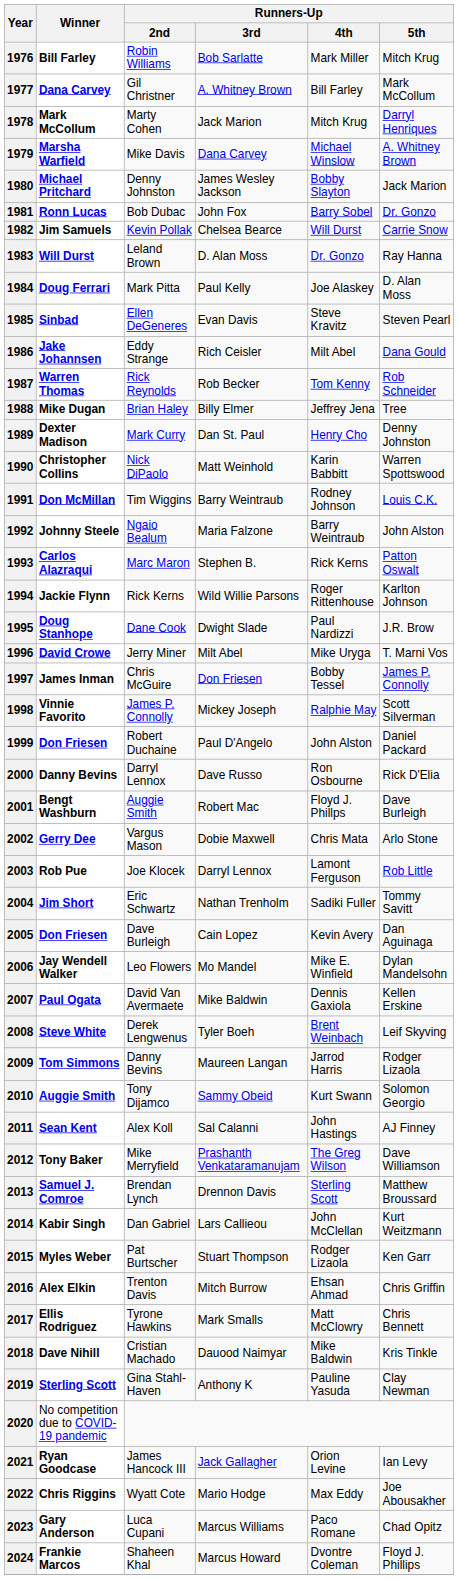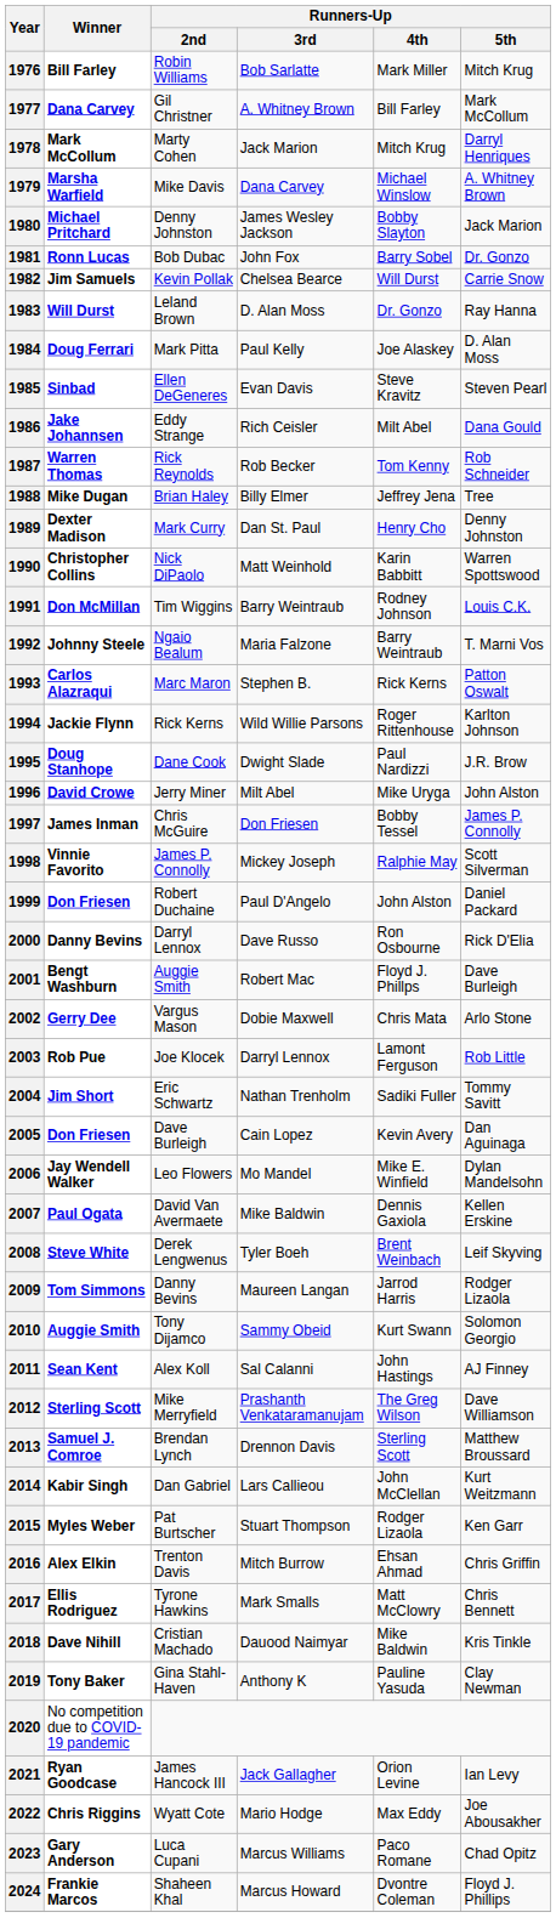 <table class="wikitable">
 <tr>
 <th rowspan="2">Year</th>
 <th rowspan="2">Winner</th>
 <th colspan=4>Runners-Up</th>
 </tr>
 <tr>
 <th>2nd</th>
 <th>3rd</th>
 <th>4th</th>
 <th>5th</th>
 </tr>
 <tr>
 <th>1976</th>
 <td style="background:white;"><strong>Bill Farley</strong></td>
 <td><a href='#'>Robin Williams</a></td>
 <td><a href='#'>Bob Sarlatte</a></td>
 <td>Mark Miller</td>
 <td>Mitch Krug</td>
 </tr>
 <tr>
 <th>1977</th>
 <td style="background:white;"><strong><a href='#'>Dana Carvey</a></strong></td>
 <td>Gil Christner</td>
 <td><a href='#'>A. Whitney Brown</a></td>
 <td>Bill Farley</td>
 <td>Mark McCollum</td>
 </tr>
 <tr>
 <th>1978</th>
 <td style="background:white;"><strong>Mark McCollum</strong></td>
 <td>Marty Cohen</td>
 <td>Jack Marion</td>
 <td>Mitch Krug</td>
 <td><a href='#'>Darryl Henriques</a></td>
 </tr>
 <tr>
 <th>1979</th>
 <td style="background:white;"><strong><a href='#'>Marsha Warfield</a></strong></td>
 <td>Mike Davis</td>
 <td><a href='#'>Dana Carvey</a></td>
 <td><a href='#'>Michael Winslow</a></td>
 <td><a href='#'>A. Whitney Brown</a></td>
 </tr>
 <tr>
 <th>1980</th>
 <td style="background:white;"><strong><a href='#'>Michael Pritchard</a></strong></td>
 <td>Denny Johnston</td>
 <td>James Wesley Jackson</td>
 <td><a href='#'>Bobby Slayton</a></td>
 <td>Jack Marion</td>
 </tr>
 <tr>
 <th>1981</th>
 <td style="background:white;"><strong><a href='#'>Ronn Lucas</a></strong></td>
 <td>Bob Dubac</td>
 <td>John Fox</td>
 <td><a href='#'>Barry Sobel</a></td>
 <td><a href='#'>Dr. Gonzo</a></td>
 </tr>
 <tr>
 <th>1982</th>
 <td style="background:white;"><strong>Jim Samuels</strong></td>
 <td><a href='#'>Kevin Pollak</a></td>
 <td>Chelsea Bearce</td>
 <td><a href='#'>Will Durst</a></td>
 <td><a href='#'>Carrie Snow</a></td>
 </tr>
 <tr>
 <th>1983</th>
 <td style="background:white;"><strong><a href='#'>Will Durst</a></strong></td>
 <td>Leland Brown</td>
 <td>D. Alan Moss</td>
 <td><a href='#'>Dr. Gonzo</a></td>
 <td>Ray Hanna</td>
 </tr>
 <tr>
 <th>1984</th>
 <td style="background:white;"><strong><a href='#'>Doug Ferrari</a></strong></td>
 <td>Mark Pitta</td>
 <td>Paul Kelly</td>
 <td>Joe Alaskey</td>
 <td>D. Alan Moss</td>
 </tr>
 <tr>
 <th>1985</th>
 <td style="background:white;"><strong><a href='#'>Sinbad</a></strong></td>
 <td><a href='#'>Ellen DeGeneres</a></td>
 <td>Evan Davis</td>
 <td>Steve Kravitz</td>
 <td>Steven Pearl</td>
 </tr>
 <tr>
 <th>1986</th>
 <td style="background:white;"><strong><a href='#'>Jake Johannsen</a></strong></td>
 <td>Eddy Strange</td>
 <td>Rich Ceisler</td>
 <td>Milt Abel</td>
 <td><a href='#'>Dana Gould</a></td>
 </tr>
 <tr>
 <th>1987</th>
 <td style="background:white;"><strong><a href='#'>Warren Thomas</a></strong></td>
 <td><a href='#'>Rick Reynolds</a></td>
 <td>Rob Becker</td>
 <td><a href='#'>Tom Kenny</a></td>
 <td><a href='#'>Rob Schneider</a></td>
 </tr>
 <tr>
 <th>1988</th>
 <td style="background:white;"><strong>Mike Dugan</strong></td>
 <td><a href='#'>Brian Haley</a></td>
 <td>Billy Elmer</td>
 <td>Jeffrey Jena</td>
 <td>Tree</td>
 </tr>
 <tr>
 <th>1989</th>
 <td style="background:white;"><strong>Dexter Madison</strong></td>
 <td><a href='#'>Mark Curry</a></td>
 <td>Dan St. Paul</td>
 <td><a href='#'>Henry Cho</a></td>
 <td>Denny Johnston</td>
 </tr>
 <tr>
 <th>1990</th>
 <td style="background:white;"><strong>Christopher Collins</strong></td>
 <td><a href='#'>Nick DiPaolo</a></td>
 <td>Matt Weinhold</td>
 <td>Karin Babbitt</td>
 <td>Warren Spottswood</td>
 </tr>
 <tr>
 <th>1991</th>
 <td style="background:white;"><strong><a href='#'>Don McMillan</a></strong></td>
 <td>Tim Wiggins</td>
 <td>Barry Weintraub</td>
 <td>Rodney Johnson</td>
 <td><a href='#'>Louis C.K.</a></td>
 </tr>
 <tr>
 <th>1992</th>
 <td style="background:white;"><strong>Johnny Steele</strong></td>
 <td><a href='#'>Ngaio Bealum</a></td>
 <td>Maria Falzone</td>
 <td>Barry Weintraub</td>
-<td>John Alston</td>
+<td>T. Marni Vos</td>
 </tr>
 <tr>
 <th>1993</th>
 <td style="background:white;"><strong><a href='#'>Carlos Alazraqui</a></strong></td>
 <td><a href='#'>Marc Maron</a></td>
 <td>Stephen B.</td>
 <td>Rick Kerns</td>
 <td><a href='#'>Patton Oswalt</a></td>
 </tr>
 <tr>
 <th>1994</th>
 <td style="background:white;"><strong>Jackie Flynn</strong></td>
 <td>Rick Kerns</td>
 <td>Wild Willie Parsons</td>
 <td>Roger Rittenhouse</td>
 <td>Karlton Johnson</td>
 </tr>
 <tr>
 <th>1995</th>
 <td style="background:white;"><strong><a href='#'>Doug Stanhope</a></strong></td>
 <td><a href='#'>Dane Cook</a></td>
 <td>Dwight Slade</td>
 <td>Paul Nardizzi</td>
 <td>J.R. Brow</td>
 </tr>
 <tr>
 <th>1996</th>
 <td style="background:white;"><strong><a href='#'>David Crowe</a></strong></td>
 <td>Jerry Miner</td>
 <td>Milt Abel</td>
 <td>Mike Uryga</td>
-<td>T. Marni Vos</td>
+<td>John Alston</td>
 </tr>
 <tr>
 <th>1997</th>
 <td style="background:white;"><strong>James Inman</strong></td>
 <td>Chris McGuire</td>
 <td><a href='#'>Don Friesen</a></td>
 <td>Bobby Tessel</td>
 <td><a href='#'>James P. Connolly</a></td>
 </tr>
 <tr>
 <th>1998</th>
 <td style="background:white;"><strong>Vinnie Favorito</strong></td>
 <td><a href='#'>James P. Connolly</a></td>
 <td>Mickey Joseph</td>
 <td><a href='#'>Ralphie May</a></td>
 <td>Scott Silverman</td>
 </tr>
 <tr>
 <th>1999</th>
 <td style="background:white;"><strong><a href='#'>Don Friesen</a></strong></td>
 <td>Robert Duchaine</td>
 <td>Paul D'Angelo</td>
 <td>John Alston</td>
 <td>Daniel Packard</td>
 </tr>
 <tr>
 <th>2000</th>
 <td style="background:white;"><strong>Danny Bevins</strong></td>
 <td>Darryl Lennox</td>
 <td>Dave Russo</td>
 <td>Ron Osbourne</td>
 <td>Rick D'Elia</td>
 </tr>
 <tr>
 <th>2001</th>
 <td style="background:white;"><strong>Bengt Washburn</strong></td>
 <td><a href='#'>Auggie Smith</a></td>
 <td>Robert Mac</td>
 <td>Floyd J. Phillps</td>
 <td>Dave Burleigh</td>
 </tr>
 <tr>
 <th>2002</th>
 <td style="background:white;"><strong><a href='#'>Gerry Dee</a></strong></td>
 <td>Vargus Mason</td>
 <td>Dobie Maxwell</td>
 <td>Chris Mata</td>
 <td>Arlo Stone</td>
 </tr>
 <tr>
 <th>2003</th>
 <td style="background:white;"><strong>Rob Pue</strong></td>
 <td>Joe Klocek</td>
 <td>Darryl Lennox</td>
 <td>Lamont Ferguson</td>
 <td><a href='#'>Rob Little</a></td>
 </tr>
 <tr>
 <th>2004</th>
 <td style="background:white;"><strong><a href='#'>Jim Short</a></strong></td>
 <td>Eric Schwartz</td>
 <td>Nathan Trenholm</td>
 <td>Sadiki Fuller</td>
 <td>Tommy Savitt</td>
 </tr>
 <tr>
 <th>2005</th>
 <td style="background:white;"><strong><a href='#'>Don Friesen</a></strong></td>
 <td>Dave Burleigh</td>
 <td>Cain Lopez</td>
 <td>Kevin Avery</td>
 <td>Dan Aguinaga</td>
 </tr>
 <tr>
 <th>2006</th>
 <td style="background:white;"><strong>Jay Wendell Walker</strong></td>
 <td>Leo Flowers</td>
 <td>Mo Mandel</td>
 <td>Mike E. Winfield</td>
 <td>Dylan Mandelsohn</td>
 </tr>
 <tr>
 <th>2007</th>
 <td style="background:white;"><strong><a href='#'>Paul Ogata</a></strong></td>
 <td>David Van Avermaete</td>
 <td>Mike Baldwin</td>
 <td>Dennis Gaxiola</td>
 <td>Kellen Erskine</td>
 </tr>
 <tr>
 <th>2008</th>
 <td style="background:white;"><strong><a href='#'>Steve White</a></strong></td>
 <td>Derek Lengwenus</td>
 <td>Tyler Boeh</td>
 <td><a href='#'>Brent Weinbach</a></td>
 <td>Leif Skyving</td>
 </tr>
 <tr>
 <th>2009</th>
 <td style="background:white;"><strong><a href='#'>Tom Simmons</a></strong></td>
 <td>Danny Bevins</td>
 <td>Maureen Langan</td>
 <td>Jarrod Harris</td>
 <td>Rodger Lizaola</td>
 </tr>
 <tr>
 <th>2010</th>
 <td style="background:white;"><strong><a href='#'>Auggie Smith</a></strong></td>
 <td>Tony Dijamco</td>
 <td><a href='#'>Sammy Obeid</a></td>
 <td>Kurt Swann</td>
 <td>Solomon Georgio</td>
 </tr>
 <tr>
 <th>2011</th>
 <td style="background:white;"><strong><a href='#'>Sean Kent</a></strong></td>
 <td>Alex Koll</td>
 <td>Sal Calanni</td>
 <td>John Hastings</td>
 <td>AJ Finney</td>
 </tr>
 <tr>
 <th>2012</th>
-<td style="background:white;"><strong>Tony Baker</strong></td>
+<td style="background:white;"><strong><a href='#'>Sterling Scott</a></strong></td>
 <td>Mike Merryfield</td>
 <td><a href='#'>Prashanth Venkataramanujam</a></td>
 <td><a href='#'>The Greg Wilson</a></td>
 <td>Dave Williamson</td>
 </tr>
 <tr>
 <th>2013</th>
 <td style="background:white;"><strong><a href='#'>Samuel J. Comroe</a></strong></td>
 <td>Brendan Lynch</td>
 <td>Drennon Davis</td>
 <td><a href='#'>Sterling Scott</a></td>
 <td>Matthew Broussard</td>
 </tr>
 <tr>
 <th>2014</th>
 <td style="background:white;"><strong>Kabir Singh</strong></td>
 <td>Dan Gabriel</td>
 <td>Lars Callieou</td>
 <td>John McClellan</td>
 <td>Kurt Weitzmann</td>
 </tr>
 <tr>
 <th>2015</th>
 <td style="background:white;"><strong>Myles Weber</strong></td>
 <td>Pat Burtscher</td>
 <td>Stuart Thompson</td>
 <td>Rodger Lizaola</td>
 <td>Ken Garr</td>
 </tr>
 <tr>
 <th>2016</th>
 <td style="background:white;"><strong>Alex Elkin</strong></td>
 <td>Trenton Davis</td>
 <td>Mitch Burrow</td>
 <td>Ehsan Ahmad</td>
 <td>Chris Griffin</td>
 </tr>
 <tr>
 <th>2017</th>
 <td style="background:white;"><strong>Ellis Rodriguez</strong></td>
 <td>Tyrone Hawkins</td>
 <td>Mark Smalls</td>
 <td>Matt McClowry</td>
 <td>Chris Bennett</td>
 </tr>
 <tr>
 <th>2018</th>
 <td style="background:white;"><strong>Dave Nihill</strong></td>
 <td>Cristian Machado</td>
 <td>Dauood Naimyar</td>
 <td>Mike Baldwin</td>
 <td>Kris Tinkle</td>
 </tr>
 <tr>
 <th>2019</th>
-<td style="background:white;"><strong><a href='#'>Sterling Scott</a></strong></td>
+<td style="background:white;"><strong>Tony Baker</strong></td>
 <td>Gina Stahl-Haven</td>
 <td>Anthony K</td>
 <td>Pauline Yasuda</td>
 <td>Clay Newman</td>
 </tr>
 <tr>
 <th>2020</th>
 <td style="background:white;">No competition due to <a href='#'>COVID-19 pandemic</a></td>
 </tr>
 <tr>
 <th>2021</th>
 <td style="background:white;"><strong>Ryan Goodcase</strong></td>
 <td>James Hancock III</td>
 <td><a href='#'>Jack Gallagher</a></td>
 <td>Orion Levine</td>
 <td>Ian Levy</td>
 </tr>
 <tr>
 <th>2022</th>
 <td style="background:white;"><strong>Chris Riggins</strong></td>
 <td>Wyatt Cote</td>
 <td>Mario Hodge</td>
 <td>Max Eddy</td>
 <td>Joe Abousakher</td>
 </tr>
 <tr>
 <th>2023</th>
 <td style="background:white;"><strong>Gary Anderson</strong></td>
 <td>Luca Cupani</td>
 <td>Marcus Williams</td>
 <td>Paco Romane</td>
 <td>Chad Opitz</td>
 </tr>
 <tr>
 <th>2024</th>
 <td style="background:white;"><strong>Frankie Marcos</strong></td>
 <td>Shaheen Khal</td>
 <td>Marcus Howard</td>
 <td>Dvontre Coleman</td>
 <td>Floyd J. Phillips</td>
 </tr>
 <tr>
 </tr>
 </table>
